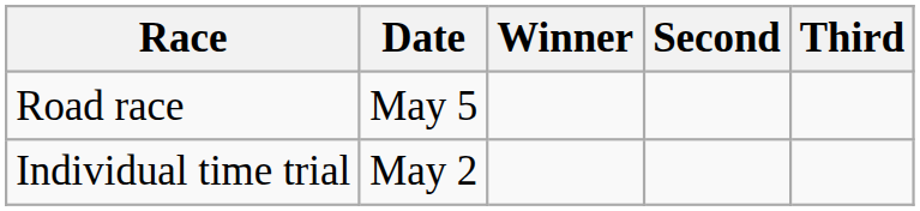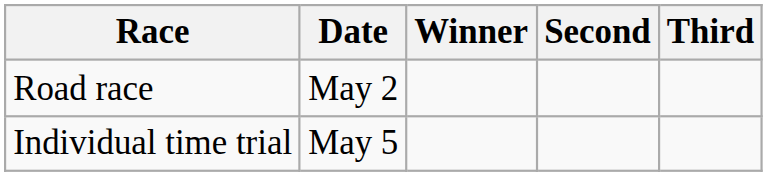 <table class="wikitable">
 <tr>
 <th>Race</th>
 <th>Date</th>
 <th>Winner</th>
 <th>Second</th>
 <th>Third</th>
 </tr>
 <tr>
 <td>Road race</td>
-<td>May 5</td>
+<td>May 2</td>
 <td></td>
 <td></td>
 <td></td>
 </tr>
 <tr>
 <td>Individual time trial</td>
-<td>May 2</td>
+<td>May 5</td>
 <td></td>
 <td></td>
 <td></td>
 </tr>
 </table>
